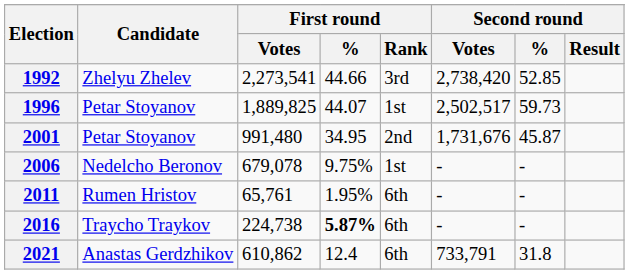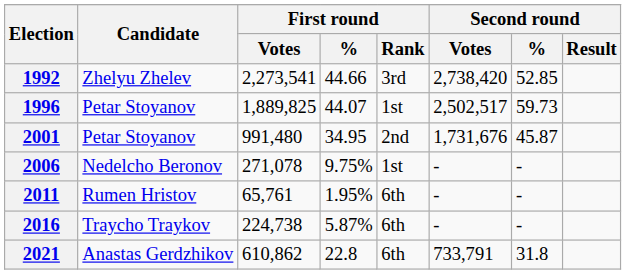 <table class="wikitable" style="text" align="center">
 <tr>
 </tr>
 <tr>
 <th rowspan="2">Election</th>
 <th rowspan="2">Candidate</th>
 <th colspan="3">First round</th>
 <th colspan="3">Second round</th>
 </tr>
 <tr>
 <th>Votes</th>
 <th>%</th>
 <th>Rank</th>
 <th>Votes</th>
 <th>%</th>
 <th>Result</th>
 </tr>
 <tr>
 <th><a href='#'>1992</a></th>
 <td><a href='#'>Zhelyu Zhelev</a></td>
 <td>2,273,541</td>
 <td>44.66</td>
 <td>3rd</td>
 <td>2,738,420</td>
 <td>52.85</td>
 <td></td>
 </tr>
 <tr>
 <th><a href='#'>1996</a></th>
 <td><a href='#'>Petar Stoyanov</a></td>
 <td>1,889,825</td>
 <td>44.07</td>
 <td>1st</td>
 <td>2,502,517</td>
 <td>59.73</td>
 <td></td>
 </tr>
 <tr>
 <th><a href='#'>2001</a></th>
 <td><a href='#'>Petar Stoyanov</a></td>
 <td>991,480</td>
 <td>34.95</td>
 <td>2nd</td>
 <td>1,731,676</td>
 <td>45.87</td>
 <td></td>
 </tr>
 <tr>
 <th><a href='#'>2006</a></th>
 <td><a href='#'>Nedelcho Beronov</a></td>
-<td>679,078</td>
+<td>271,078</td>
 <td>9.75%</td>
 <td>1st</td>
 <td>-</td>
 <td>-</td>
 <td></td>
 </tr>
 <tr>
 <th><a href='#'>2011</a></th>
 <td><a href='#'>Rumen Hristov</a></td>
 <td>65,761</td>
 <td>1.95%</td>
 <td>6th</td>
 <td>-</td>
 <td>-</td>
 <td></td>
 </tr>
 <tr>
 <th><a href='#'>2016</a></th>
 <td><a href='#'>Traycho Traykov</a></td>
 <td>224,738</td>
-<td><strong>5.87%</strong></td>
+<td>5.87%</td>
 <td>6th</td>
 <td>-</td>
 <td>-</td>
 <td></td>
 </tr>
 <tr>
 <th><a href='#'>2021</a></th>
 <td><a href='#'>Anastas Gerdzhikov</a></td>
 <td>610,862</td>
-<td>12.4</td>
+<td>22.8</td>
 <td>6th</td>
 <td>733,791</td>
 <td>31.8</td>
 <td></td>
 </tr>
 </table>
